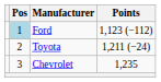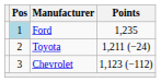 <table class="wikitable" style="font-size: 95%">
 <tr>
 <th></th>
 <th>Pos</th>
 <th>Manufacturer</th>
 <th>Points</th>
 </tr>
 <tr>
 <td align="left"></td>
 <td style="background: lightblue; text-align:center;">1</td>
 <td><a href='#'>Ford</a></td>
-<td style="text-align:center;">1,123 (−112)</td>
+<td style="text-align:center;">1,235</td>
 </tr>
 <tr>
 <td align="left"></td>
 <td style="text-align:center;">2</td>
 <td><a href='#'>Toyota</a></td>
 <td style="text-align:center;">1,211 (−24)</td>
 </tr>
 <tr>
 <td align="left"></td>
 <td style="text-align:center;">3</td>
 <td><a href='#'>Chevrolet</a></td>
-<td style="text-align:center;">1,235</td>
+<td style="text-align:center;">1,123 (−112)</td>
 </tr>
 <tr class="sortbottom">
 <th colspan="9"></th>
 </tr>
 </table>
